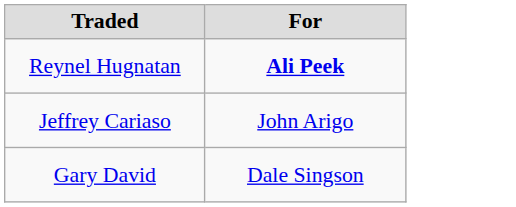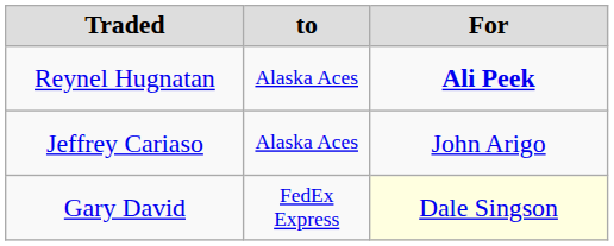 <table class="wikitable" style="text-align: center">
 <tr align="center" bgcolor="#dddddd">
 <td style="width:140px"><strong>Traded</strong></td>
+<td style="width:70px"><strong>to</strong></td>
 <td style="width:140px"><strong>For</strong></td>
 </tr>
 <tr style="height:40px">
 <td><a href='#'>Reynel Hugnatan</a></td>
+<td style="font-size: 80%"><a href='#'>Alaska Aces</a></td>
 <td><strong><a href='#'>Ali Peek</a></strong></td>
 </tr>
 <tr style="height:40px">
 <td><a href='#'>Jeffrey Cariaso</a></td>
+<td style="font-size: 80%"><a href='#'>Alaska Aces</a></td>
 <td><a href='#'>John Arigo</a></td>
 </tr>
 <tr style="height:40px">
 <td><a href='#'>Gary David</a></td>
-<td><a href='#'>Dale Singson</a></td>
+<td style="font-size: 80%"><a href='#'>FedEx Express</a></td>
+<td style="background: lightyellow;"><a href='#'>Dale Singson</a></td>
 </tr>
 </table>
